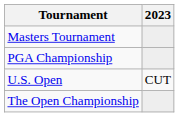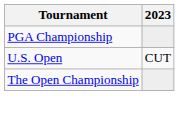 <table class="wikitable" style="font-size:95%;text-align:center;">
 <tr>
 <th>Tournament</th>
 <th>2023</th>
-</tr>
-<tr>
-<td align=left><a href='#'>Masters Tournament</a></td>
-<td style="background:#eeeeee;"></td>
 </tr>
 <tr>
 <td align=left><a href='#'>PGA Championship</a></td>
 <td style="background:#eeeeee;"></td>
 </tr>
 <tr>
 <td align=left><a href='#'>U.S. Open</a></td>
 <td>CUT</td>
 </tr>
 <tr>
 <td align=left><a href='#'>The Open Championship</a></td>
 <td style="background:#eeeeee;"></td>
 </tr>
 </table>
